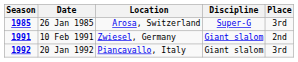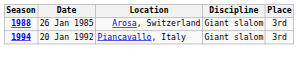 <table class="wikitable" style="font-size:95%; text-align:center">
 <tr>
 <th>Season</th>
 <th>Date</th>
 <th>Location</th>
 <th>Discipline</th>
 <th>Place</th>
 </tr>
 <tr>
-<td><strong><a href='#'>1985</a></strong></td>
+<td><strong><a href='#'>1988</a></strong></td>
 <td align="right">26 Jan 1985</td>
 <td align="left">   <a href='#'>Arosa</a>, Switzerland</td>
-<td><a href='#'>Super-G</a></td>
+<td>Giant slalom</td>
 <td>3rd</td>
 </tr>
 <tr>
-<td><strong><a href='#'>1991</a></strong></td>
-<td align="right">10 Feb 1991</td>
-<td align="left"> <a href='#'>Zwiesel</a>, Germany</td>
-<td><a href='#'>Giant slalom</a></td>
-<td>2nd</td>
-</tr>
-<tr>
-<td><strong><a href='#'>1992</a></strong></td>
+<td><strong><a href='#'>1994</a></strong></td>
 <td align="right">20 Jan 1992</td>
 <td align="left"> <a href='#'>Piancavallo</a>, Italy</td>
 <td>Giant slalom</td>
 <td>3rd</td>
 </tr>
 </table>
